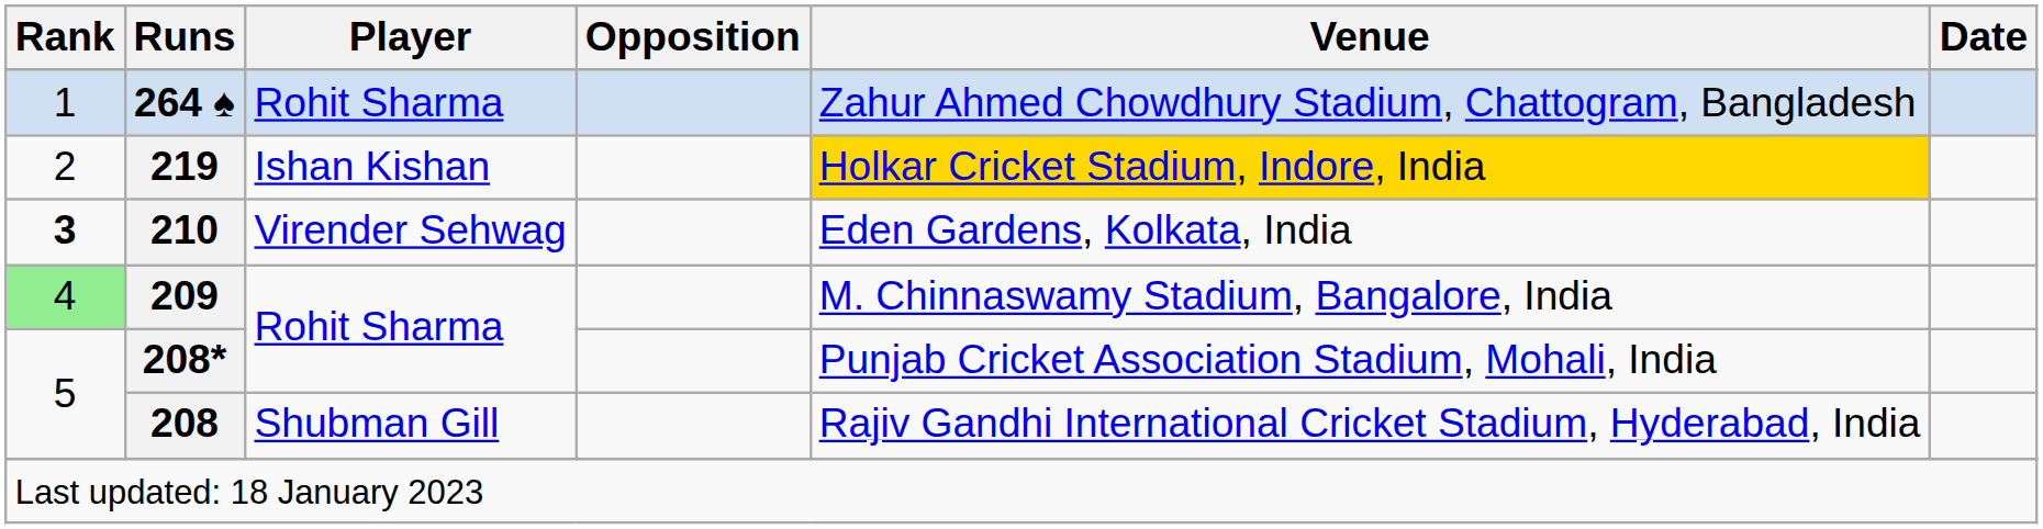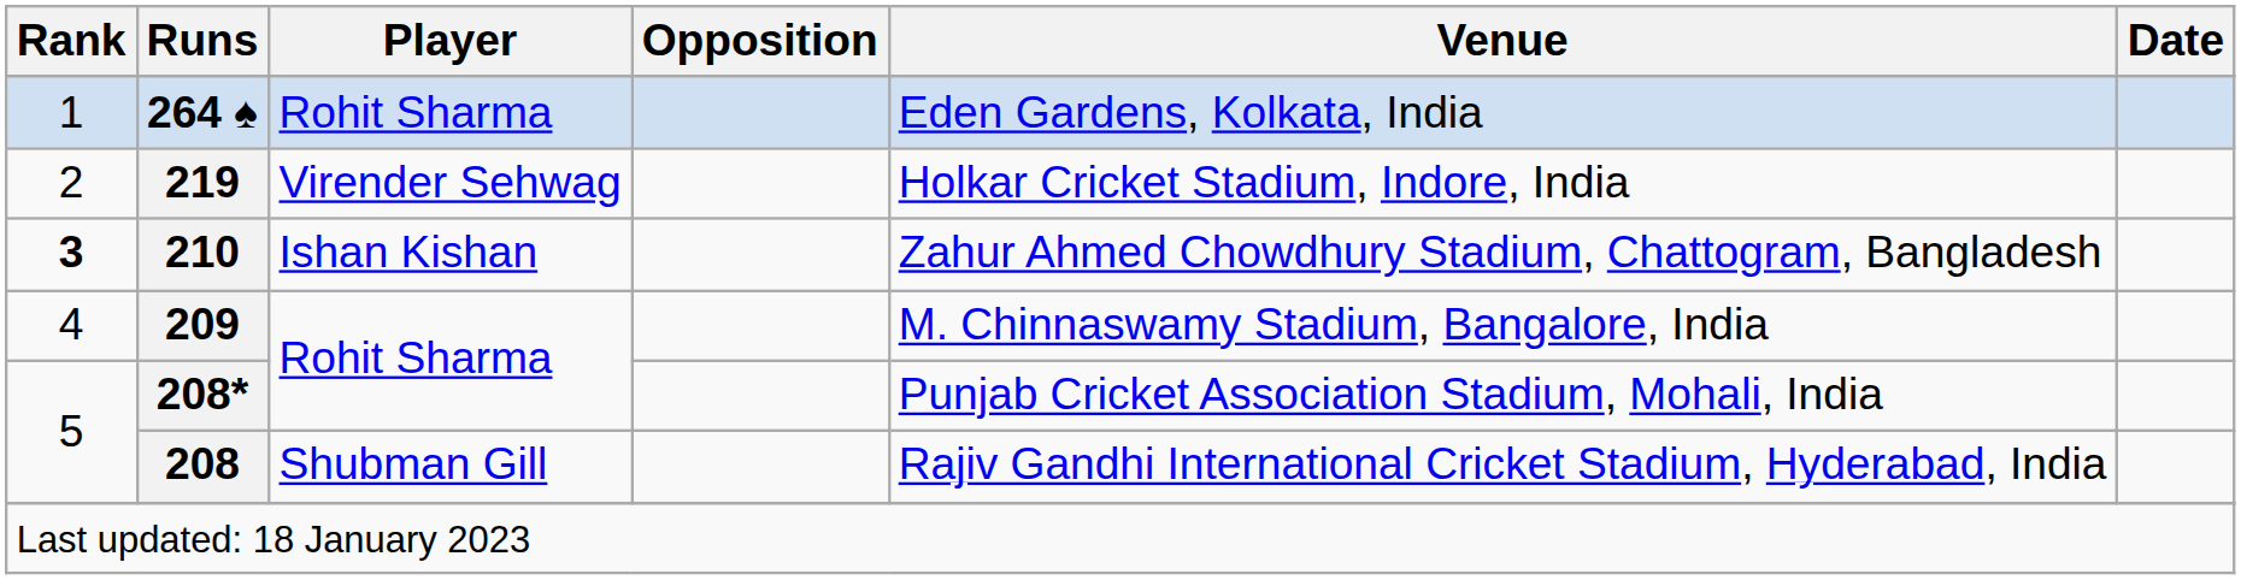 <table class="wikitable sortable">
 <tr>
 <th scope=col>Rank</th>
 <th scope=col>Runs</th>
 <th scope=col>Player</th>
 <th scope=col>Opposition</th>
 <th scope=col>Venue</th>
 <th scope=col>Date</th>
 </tr>
 <tr>
 </tr>
 <tr bgcolor=#cee0f2>
 <td align=center>1</td>
 <th scope=row style="background:#cee0f2; text-align:center;">264 ♠</th>
 <td><a href='#'>Rohit Sharma</a></td>
 <td></td>
-<td><a href='#'>Zahur Ahmed Chowdhury Stadium</a>, <a href='#'>Chattogram</a>, Bangladesh</td>
+<td><a href='#'>Eden Gardens</a>, <a href='#'>Kolkata</a>, India</td>
 <td></td>
 </tr>
 <tr>
 <td align=center>2</td>
 <th scope=row style=text-align:center;>219</th>
-<td><a href='#'>Ishan Kishan</a></td>
+<td><a href='#'>Virender Sehwag</a></td>
 <td></td>
-<td style="background: gold;"><a href='#'>Holkar Cricket Stadium</a>, <a href='#'>Indore</a>, India</td>
+<td><a href='#'>Holkar Cricket Stadium</a>, <a href='#'>Indore</a>, India</td>
 <td></td>
 </tr>
 <tr>
 <td align=center><strong>3</strong></td>
 <th scope=row style=text-align:center;>210</th>
-<td><a href='#'>Virender Sehwag</a></td>
+<td><a href='#'>Ishan Kishan</a></td>
 <td></td>
-<td><a href='#'>Eden Gardens</a>, <a href='#'>Kolkata</a>, India</td>
+<td><a href='#'>Zahur Ahmed Chowdhury Stadium</a>, <a href='#'>Chattogram</a>, Bangladesh</td>
 <td></td>
 </tr>
 <tr>
-<td align=center style="background: lightgreen;">4</td>
+<td align=center>4</td>
 <th scope=row style=text-align:center;>209</th>
 <td rowspan=2><a href='#'>Rohit Sharma</a></td>
 <td></td>
 <td><a href='#'>M. Chinnaswamy Stadium</a>, <a href='#'>Bangalore</a>, India</td>
 <td></td>
 </tr>
 <tr>
 <td align=center rowspan="2">5</td>
 <th scope=row style=text-align:center;>208*</th>
 <td></td>
 <td><a href='#'>Punjab Cricket Association Stadium</a>, <a href='#'>Mohali</a>, India</td>
 <td></td>
 </tr>
 <tr>
 <th scope=row style=text-align:center;>208</th>
 <td><a href='#'>Shubman Gill</a></td>
 <td></td>
 <td><a href='#'>Rajiv Gandhi International Cricket Stadium</a>, <a href='#'>Hyderabad</a>, India</td>
 <td></td>
 </tr>
 <tr>
 </tr>
 <tr class=sortbottom>
 <td colspan=6><small>Last updated: 18 January 2023</small></td>
 </tr>
 </table>
